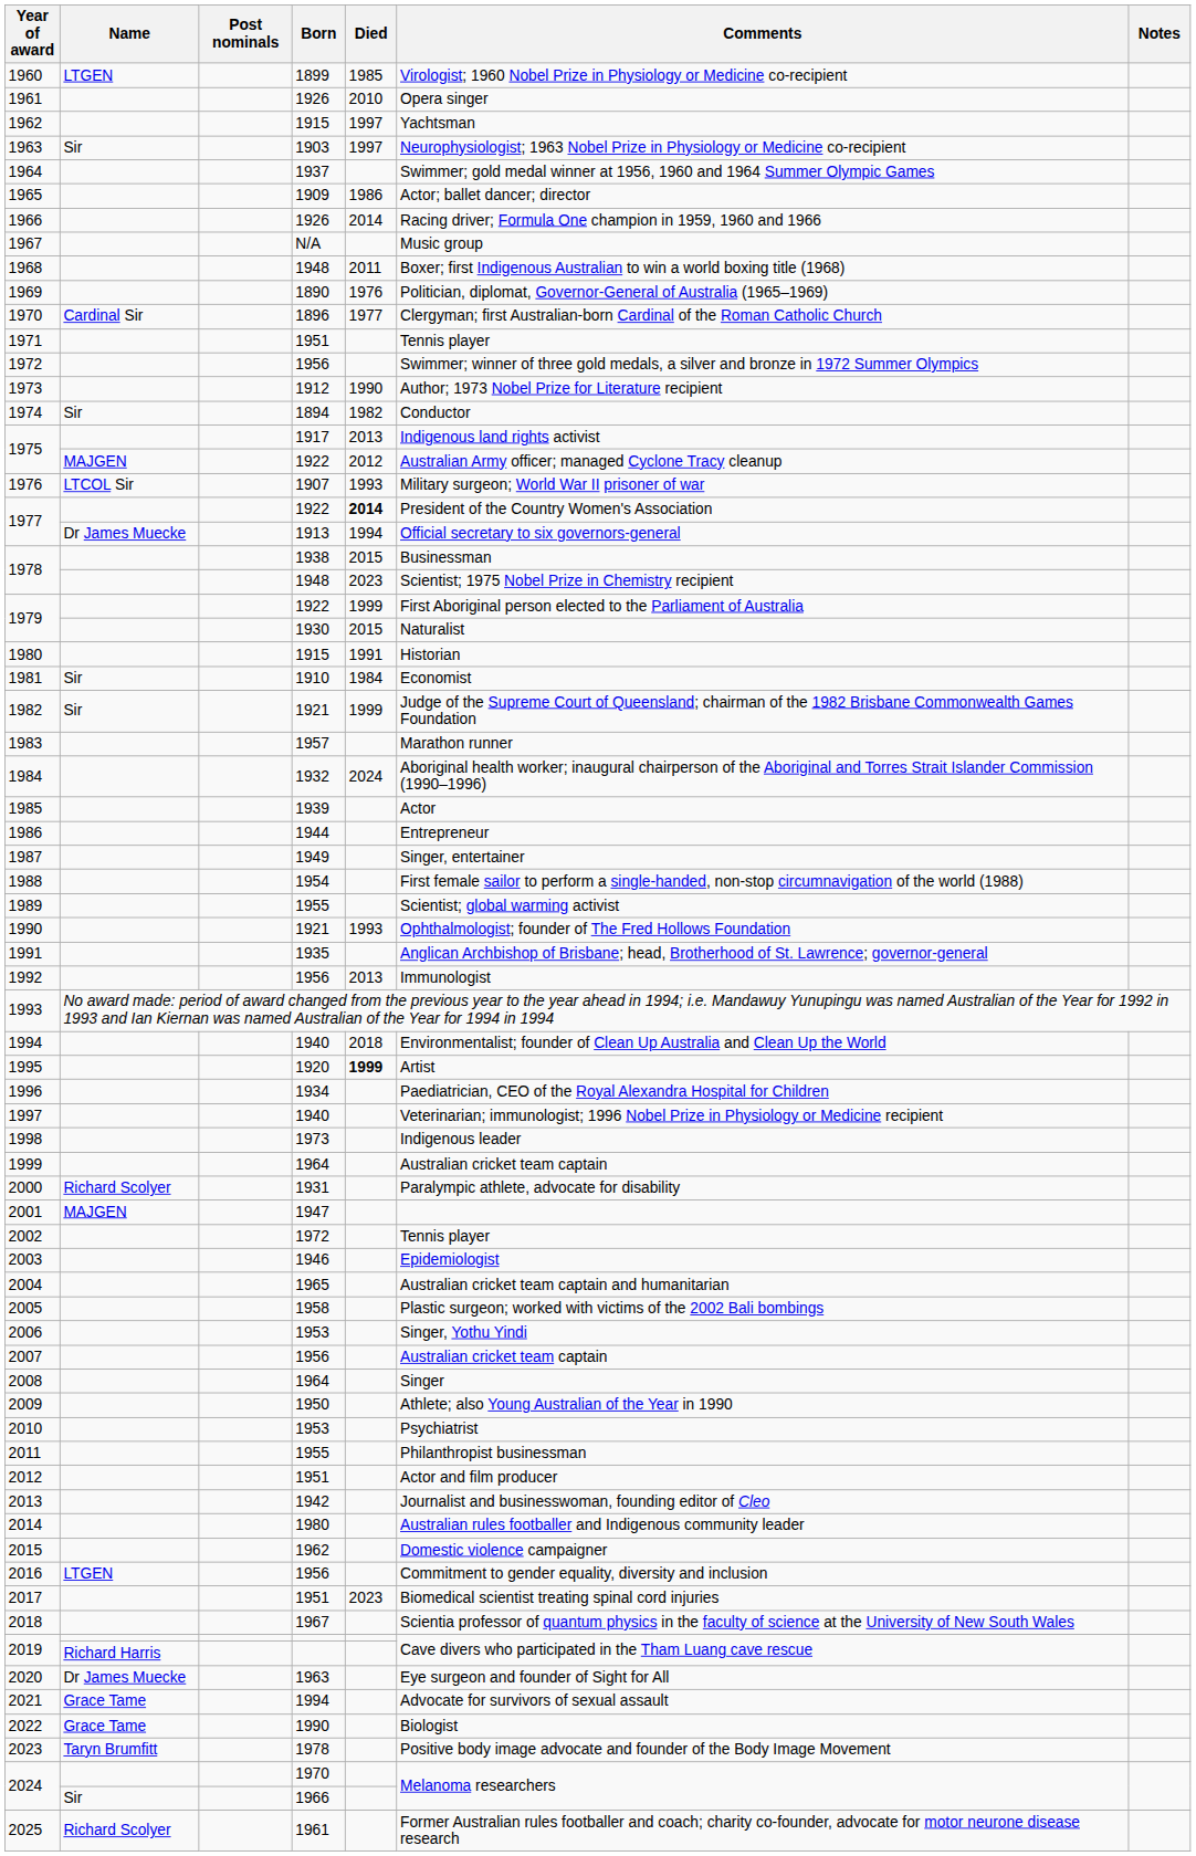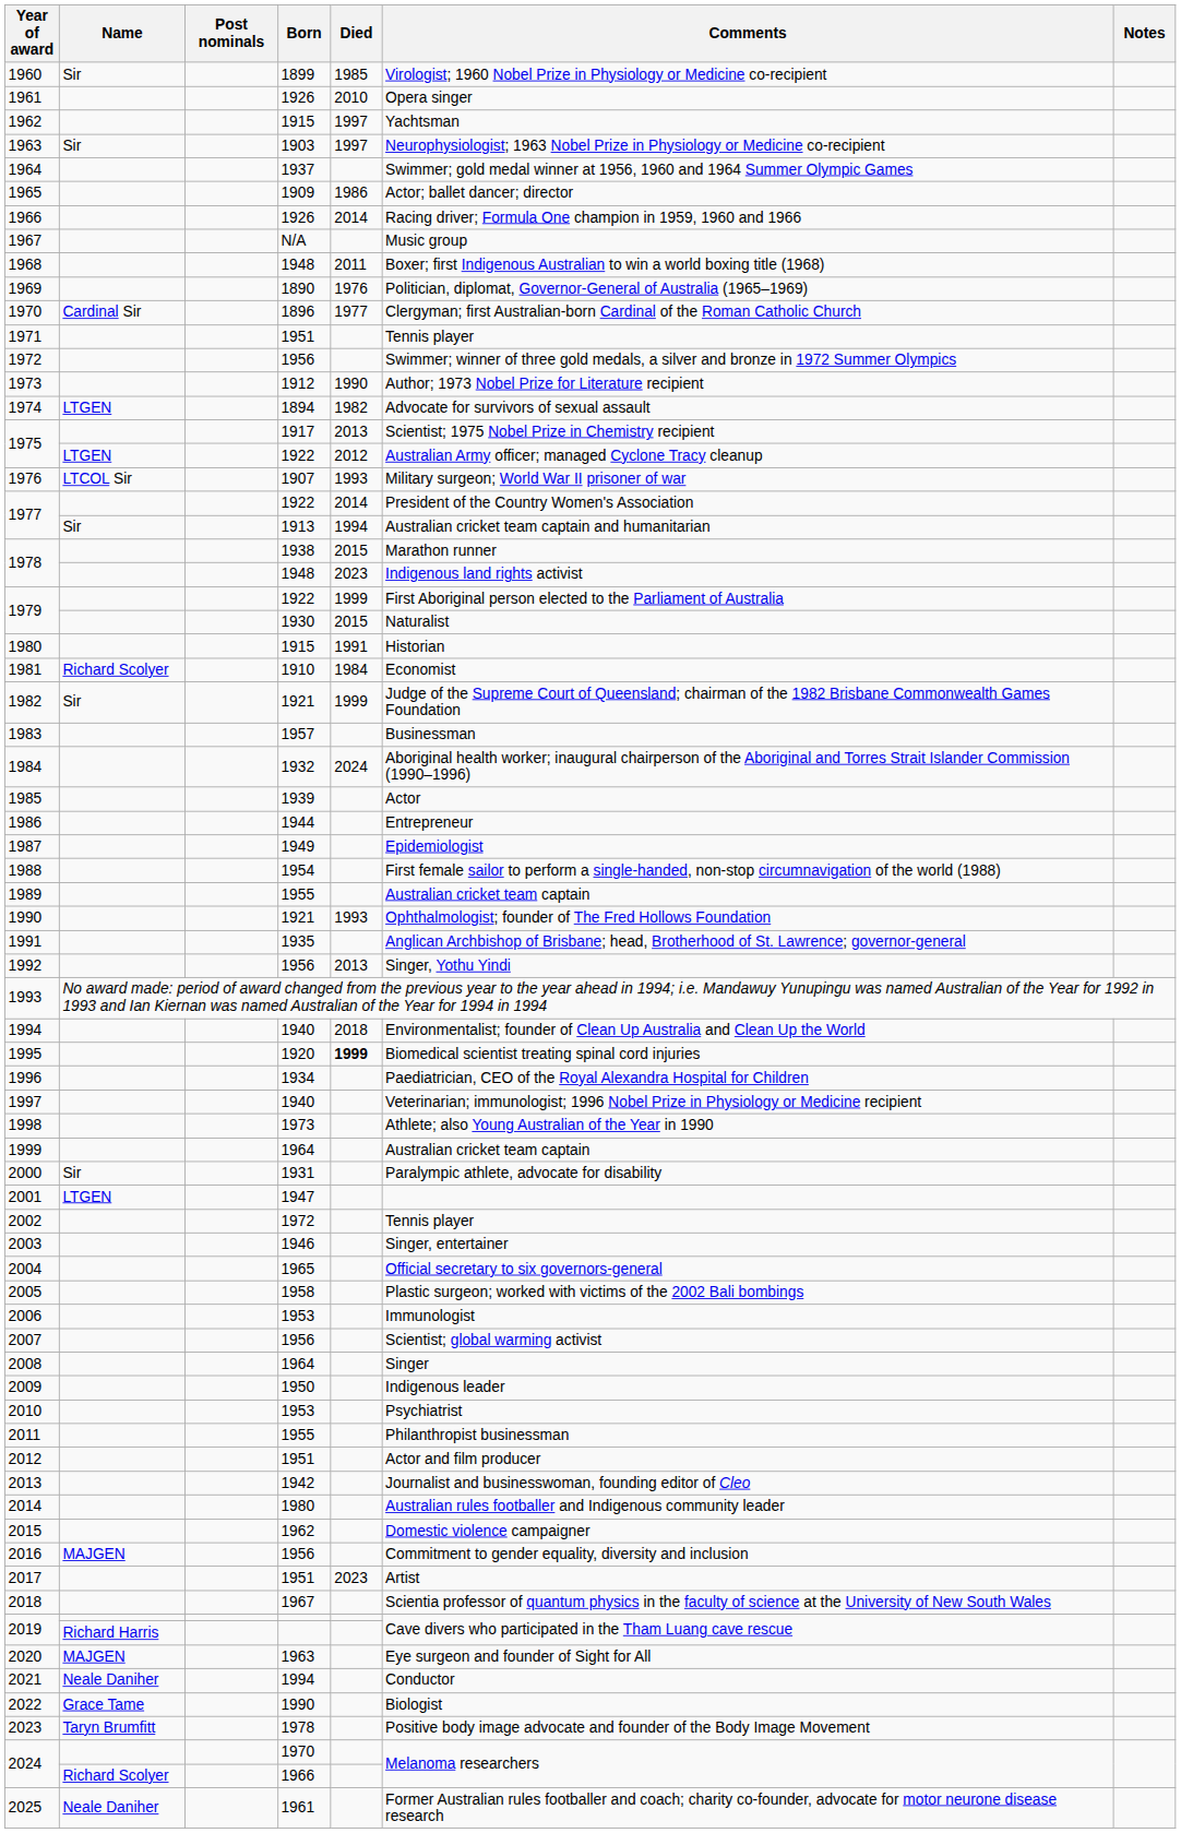 <table class="wikitable sortable">
 <tr>
 <th>Year of<br>award</th>
 <th>Name</th>
 <th>Post<br>nominals</th>
 <th>Born</th>
 <th>Died</th>
 <th>Comments</th>
 <th>Notes</th>
 </tr>
 <tr>
 <td>1960</td>
-<td><a href='#'>LTGEN</a> </td>
+<td>Sir </td>
 <td></td>
 <td>1899</td>
 <td>1985</td>
 <td><a href='#'>Virologist</a>; 1960 <a href='#'>Nobel Prize in Physiology or Medicine</a> co-recipient</td>
 <td></td>
 </tr>
 <tr>
 <td>1961</td>
 <td></td>
 <td></td>
 <td>1926</td>
 <td>2010</td>
 <td>Opera singer</td>
 <td></td>
 </tr>
 <tr>
 <td>1962</td>
 <td></td>
 <td></td>
 <td>1915</td>
 <td>1997</td>
 <td>Yachtsman</td>
 <td></td>
 </tr>
 <tr>
 <td>1963</td>
 <td>Sir </td>
 <td></td>
 <td>1903</td>
 <td>1997</td>
 <td><a href='#'>Neurophysiologist</a>; 1963 <a href='#'>Nobel Prize in Physiology or Medicine</a> co-recipient</td>
 <td></td>
 </tr>
 <tr>
 <td>1964</td>
 <td></td>
 <td></td>
 <td>1937</td>
 <td></td>
 <td>Swimmer; gold medal winner at 1956, 1960 and 1964 <a href='#'>Summer Olympic Games</a></td>
 <td></td>
 </tr>
 <tr>
 <td>1965</td>
 <td></td>
 <td></td>
 <td>1909</td>
 <td>1986</td>
 <td>Actor; ballet dancer; director</td>
 <td></td>
 </tr>
 <tr>
 <td>1966</td>
 <td></td>
 <td></td>
 <td>1926</td>
 <td>2014</td>
 <td>Racing driver; <a href='#'>Formula One</a> champion in 1959, 1960 and 1966</td>
 <td></td>
 </tr>
 <tr>
 <td>1967</td>
 <td></td>
 <td></td>
 <td>N/A</td>
 <td></td>
 <td>Music group</td>
 <td></td>
 </tr>
 <tr>
 <td>1968</td>
 <td></td>
 <td></td>
 <td>1948</td>
 <td>2011</td>
 <td>Boxer; first <a href='#'>Indigenous Australian</a> to win a world boxing title (1968)</td>
 <td></td>
 </tr>
 <tr>
 <td>1969</td>
 <td></td>
 <td></td>
 <td>1890</td>
 <td>1976</td>
 <td>Politician, diplomat, <a href='#'>Governor-General of Australia</a> (1965–1969)</td>
 <td></td>
 </tr>
 <tr>
 <td>1970</td>
 <td><a href='#'>Cardinal</a> Sir </td>
 <td></td>
 <td>1896</td>
 <td>1977</td>
 <td>Clergyman; first Australian-born <a href='#'>Cardinal</a> of the <a href='#'>Roman Catholic Church</a></td>
 <td></td>
 </tr>
 <tr>
 <td>1971</td>
 <td></td>
 <td></td>
 <td>1951</td>
 <td></td>
 <td>Tennis player</td>
 <td></td>
 </tr>
 <tr>
 <td>1972</td>
 <td></td>
 <td></td>
 <td>1956</td>
 <td></td>
 <td>Swimmer; winner of three gold medals, a silver and bronze in <a href='#'>1972 Summer Olympics</a></td>
 <td></td>
 </tr>
 <tr>
 <td>1973</td>
 <td></td>
 <td></td>
 <td>1912</td>
 <td>1990</td>
 <td>Author; 1973 <a href='#'>Nobel Prize for Literature</a> recipient</td>
 <td></td>
 </tr>
 <tr>
 <td>1974</td>
-<td>Sir </td>
+<td><a href='#'>LTGEN</a> </td>
 <td></td>
 <td>1894</td>
 <td>1982</td>
-<td>Conductor</td>
+<td>Advocate for survivors of sexual assault</td>
 <td></td>
 </tr>
 <tr>
 <td rowspan=2>1975</td>
 <td></td>
 <td></td>
 <td>1917</td>
 <td>2013</td>
-<td><a href='#'>Indigenous land rights</a> activist</td>
+<td>Scientist; 1975 <a href='#'>Nobel Prize in Chemistry</a> recipient</td>
 <td></td>
 </tr>
 <tr>
-<td><a href='#'>MAJGEN</a> </td>
+<td><a href='#'>LTGEN</a> </td>
 <td></td>
 <td>1922</td>
 <td>2012</td>
 <td><a href='#'>Australian Army</a> officer; managed <a href='#'>Cyclone Tracy</a> cleanup</td>
 <td></td>
 </tr>
 <tr>
 <td>1976</td>
 <td><a href='#'>LTCOL</a> Sir </td>
 <td></td>
 <td>1907</td>
 <td>1993</td>
 <td>Military surgeon; <a href='#'>World War II</a> <a href='#'>prisoner of war</a></td>
 <td></td>
 </tr>
 <tr>
 <td rowspan=2>1977</td>
 <td></td>
 <td></td>
 <td>1922</td>
-<td><strong>2014</strong></td>
+<td>2014</td>
 <td>President of the Country Women's Association</td>
 <td></td>
 </tr>
 <tr>
-<td>Dr <a href='#'>James Muecke</a></td>
+<td>Sir </td>
 <td></td>
 <td>1913</td>
 <td>1994</td>
-<td><a href='#'>Official secretary to six governors-general</a></td>
+<td>Australian cricket team captain and humanitarian</td>
 <td></td>
 </tr>
 <tr>
 <td rowspan=2>1978</td>
 <td></td>
 <td></td>
 <td>1938</td>
 <td>2015</td>
-<td>Businessman</td>
+<td>Marathon runner</td>
 <td></td>
 </tr>
 <tr>
 <td></td>
 <td></td>
 <td>1948</td>
 <td>2023</td>
-<td>Scientist; 1975 <a href='#'>Nobel Prize in Chemistry</a> recipient</td>
+<td><a href='#'>Indigenous land rights</a> activist</td>
 <td></td>
 </tr>
 <tr>
 <td rowspan=2>1979</td>
 <td></td>
 <td></td>
 <td>1922</td>
 <td>1999</td>
 <td>First Aboriginal person elected to the <a href='#'>Parliament of Australia</a></td>
 <td></td>
 </tr>
 <tr>
 <td></td>
 <td></td>
 <td>1930</td>
 <td>2015</td>
 <td>Naturalist</td>
 <td></td>
 </tr>
 <tr>
 <td>1980</td>
 <td></td>
 <td></td>
 <td>1915</td>
 <td>1991</td>
 <td>Historian</td>
 <td></td>
 </tr>
 <tr>
 <td>1981</td>
-<td>Sir </td>
+<td><a href='#'>Richard Scolyer</a></td>
 <td></td>
 <td>1910</td>
 <td>1984</td>
 <td>Economist</td>
 <td></td>
 </tr>
 <tr>
 <td>1982</td>
 <td>Sir </td>
 <td></td>
 <td>1921</td>
 <td>1999</td>
 <td>Judge of the <a href='#'>Supreme Court of Queensland</a>; chairman of the <a href='#'>1982 Brisbane Commonwealth Games</a> Foundation</td>
 <td></td>
 </tr>
 <tr>
 <td>1983</td>
 <td></td>
 <td></td>
 <td>1957</td>
 <td></td>
-<td>Marathon runner</td>
+<td>Businessman</td>
 <td></td>
 </tr>
 <tr>
 <td>1984</td>
 <td></td>
 <td></td>
 <td>1932</td>
 <td>2024</td>
 <td>Aboriginal health worker; inaugural chairperson of the <a href='#'>Aboriginal and Torres Strait Islander Commission</a> (1990–1996)</td>
 <td></td>
 </tr>
 <tr>
 <td>1985</td>
 <td></td>
 <td></td>
 <td>1939</td>
 <td></td>
 <td>Actor</td>
 <td></td>
 </tr>
 <tr>
 <td>1986</td>
 <td></td>
 <td></td>
 <td>1944</td>
 <td></td>
 <td>Entrepreneur</td>
 <td></td>
 </tr>
 <tr>
 <td>1987</td>
 <td></td>
 <td></td>
 <td>1949</td>
 <td></td>
-<td>Singer, entertainer</td>
+<td><a href='#'>Epidemiologist</a></td>
 <td></td>
 </tr>
 <tr>
 <td>1988</td>
 <td></td>
 <td></td>
 <td>1954</td>
 <td></td>
 <td>First female <a href='#'>sailor</a> to perform a <a href='#'>single-handed</a>, non-stop <a href='#'>circumnavigation</a> of the world (1988)</td>
 <td></td>
 </tr>
 <tr>
 <td>1989</td>
 <td></td>
 <td></td>
 <td>1955</td>
 <td></td>
-<td>Scientist; <a href='#'>global warming</a> activist</td>
+<td><a href='#'>Australian cricket team</a> captain</td>
 <td></td>
 </tr>
 <tr>
 <td>1990</td>
 <td></td>
 <td></td>
 <td>1921</td>
 <td>1993</td>
 <td><a href='#'>Ophthalmologist</a>; founder of <a href='#'>The Fred Hollows Foundation</a></td>
 <td></td>
 </tr>
 <tr>
 <td>1991</td>
 <td></td>
 <td></td>
 <td>1935</td>
 <td></td>
 <td><a href='#'>Anglican Archbishop of Brisbane</a>; head, <a href='#'>Brotherhood of St. Lawrence</a>; <a href='#'>governor-general</a></td>
 <td></td>
 </tr>
 <tr>
 <td>1992</td>
 <td></td>
 <td></td>
 <td>1956</td>
 <td>2013</td>
-<td>Immunologist</td>
+<td>Singer, <a href='#'>Yothu Yindi</a></td>
 <td></td>
 </tr>
 <tr>
 <td>1993</td>
 <td colspan=6><em>No award made: period of award changed from the previous year to the year ahead in 1994; i.e. Mandawuy Yunupingu was named Australian of the Year for 1992 in 1993 and Ian Kiernan was named Australian of the Year for 1994 in 1994</em></td>
 </tr>
 <tr>
 <td>1994</td>
 <td></td>
 <td></td>
 <td>1940</td>
 <td>2018</td>
 <td>Environmentalist; founder of <a href='#'>Clean Up Australia</a> and <a href='#'>Clean Up the World</a></td>
 <td></td>
 </tr>
 <tr>
 <td>1995</td>
 <td></td>
 <td></td>
 <td>1920</td>
 <td><strong>1999</strong></td>
-<td>Artist</td>
+<td>Biomedical scientist treating spinal cord injuries</td>
 <td></td>
 </tr>
 <tr>
 <td>1996</td>
 <td></td>
 <td></td>
 <td>1934</td>
 <td></td>
 <td>Paediatrician, CEO of the <a href='#'>Royal Alexandra Hospital for Children</a></td>
 <td></td>
 </tr>
 <tr>
 <td>1997</td>
 <td></td>
 <td></td>
 <td>1940</td>
 <td></td>
 <td>Veterinarian; immunologist; 1996 <a href='#'>Nobel Prize in Physiology or Medicine</a> recipient</td>
 <td></td>
 </tr>
 <tr>
 <td>1998</td>
 <td></td>
 <td></td>
 <td>1973</td>
 <td></td>
-<td>Indigenous leader</td>
+<td>Athlete; also <a href='#'>Young Australian of the Year</a> in 1990</td>
 <td></td>
 </tr>
 <tr>
 <td>1999</td>
 <td></td>
 <td></td>
 <td>1964</td>
 <td></td>
 <td>Australian cricket team captain</td>
 <td></td>
 </tr>
 <tr>
 <td>2000</td>
-<td><a href='#'>Richard Scolyer</a></td>
+<td>Sir </td>
 <td></td>
 <td>1931</td>
 <td></td>
 <td>Paralympic athlete, advocate for disability</td>
 <td></td>
 </tr>
 <tr>
 <td>2001</td>
-<td><a href='#'>MAJGEN</a> </td>
+<td><a href='#'>LTGEN</a> </td>
 <td></td>
 <td>1947</td>
 <td></td>
 <td></td>
 <td></td>
 </tr>
 <tr>
 <td>2002</td>
 <td></td>
 <td></td>
 <td>1972</td>
 <td></td>
 <td>Tennis player</td>
 <td></td>
 </tr>
 <tr>
 <td>2003</td>
 <td></td>
 <td></td>
 <td>1946</td>
 <td></td>
-<td><a href='#'>Epidemiologist</a></td>
+<td>Singer, entertainer</td>
 <td></td>
 </tr>
 <tr>
 <td>2004</td>
 <td></td>
 <td></td>
 <td>1965</td>
 <td></td>
-<td>Australian cricket team captain and humanitarian</td>
+<td><a href='#'>Official secretary to six governors-general</a></td>
 <td></td>
 </tr>
 <tr>
 <td>2005</td>
 <td></td>
 <td></td>
 <td>1958</td>
 <td></td>
 <td>Plastic surgeon; worked with victims of the <a href='#'>2002 Bali bombings</a></td>
 <td></td>
 </tr>
 <tr>
 <td>2006</td>
 <td></td>
 <td></td>
 <td>1953</td>
 <td></td>
-<td>Singer, <a href='#'>Yothu Yindi</a></td>
+<td>Immunologist</td>
 <td></td>
 </tr>
 <tr>
 <td>2007</td>
 <td></td>
 <td></td>
 <td>1956</td>
 <td></td>
-<td><a href='#'>Australian cricket team</a> captain</td>
+<td>Scientist; <a href='#'>global warming</a> activist</td>
 <td></td>
 </tr>
 <tr>
 <td>2008</td>
 <td></td>
 <td></td>
 <td>1964</td>
 <td></td>
 <td>Singer</td>
 <td></td>
 </tr>
 <tr>
 <td>2009</td>
 <td></td>
 <td></td>
 <td>1950</td>
 <td></td>
-<td>Athlete; also <a href='#'>Young Australian of the Year</a> in 1990</td>
+<td>Indigenous leader</td>
 <td></td>
 </tr>
 <tr>
 <td>2010</td>
 <td></td>
 <td></td>
 <td>1953</td>
 <td></td>
 <td>Psychiatrist</td>
 <td></td>
 </tr>
 <tr>
 <td>2011</td>
 <td></td>
 <td></td>
 <td>1955</td>
 <td></td>
 <td>Philanthropist businessman</td>
 <td></td>
 </tr>
 <tr>
 <td>2012</td>
 <td></td>
 <td></td>
 <td>1951</td>
 <td></td>
 <td>Actor and film producer</td>
 <td></td>
 </tr>
 <tr>
 <td>2013</td>
 <td></td>
 <td></td>
 <td>1942</td>
 <td></td>
 <td>Journalist and businesswoman,  founding editor of <em><a href='#'>Cleo</a></em></td>
 <td></td>
 </tr>
 <tr>
 <td>2014</td>
 <td></td>
 <td></td>
 <td>1980</td>
 <td></td>
 <td><a href='#'>Australian rules footballer</a> and Indigenous community leader</td>
 <td></td>
 </tr>
 <tr>
 <td>2015</td>
 <td></td>
 <td></td>
 <td>1962</td>
 <td></td>
 <td><a href='#'>Domestic violence</a> campaigner</td>
 <td></td>
 </tr>
 <tr>
 <td>2016</td>
-<td><a href='#'>LTGEN</a> </td>
+<td><a href='#'>MAJGEN</a> </td>
 <td></td>
 <td>1956</td>
 <td></td>
 <td>Commitment to gender equality, diversity and inclusion</td>
 <td></td>
 </tr>
 <tr>
 <td>2017</td>
 <td></td>
 <td></td>
 <td>1951</td>
 <td>2023</td>
-<td>Biomedical scientist treating spinal cord injuries</td>
+<td>Artist</td>
 <td></td>
 </tr>
 <tr>
 <td>2018</td>
 <td></td>
 <td></td>
 <td>1967</td>
 <td></td>
 <td>Scientia professor of <a href='#'>quantum physics</a> in the <a href='#'>faculty of science</a> at the <a href='#'>University of New South Wales</a></td>
 <td></td>
 </tr>
 <tr>
 <td rowspan=2>2019</td>
 <td></td>
 <td></td>
 <td></td>
 <td></td>
 <td rowspan=2>Cave divers who participated in the <a href='#'>Tham Luang cave rescue</a></td>
 <td rowspan=2></td>
 </tr>
 <tr>
 <td><a href='#'>Richard Harris</a></td>
 <td></td>
 <td></td>
 <td></td>
 </tr>
 <tr>
 <td>2020</td>
-<td>Dr <a href='#'>James Muecke</a></td>
+<td><a href='#'>MAJGEN</a> </td>
 <td></td>
 <td>1963</td>
 <td></td>
 <td>Eye surgeon and founder of Sight for All</td>
 <td></td>
 </tr>
 <tr>
 <td>2021</td>
-<td><a href='#'>Grace Tame</a></td>
+<td><a href='#'>Neale Daniher</a></td>
 <td></td>
 <td>1994</td>
 <td></td>
-<td>Advocate for survivors of sexual assault</td>
+<td>Conductor</td>
 <td></td>
 </tr>
 <tr>
 <td>2022</td>
 <td><a href='#'>Grace Tame</a></td>
 <td></td>
 <td>1990</td>
 <td></td>
 <td>Biologist</td>
 <td></td>
 </tr>
 <tr>
 <td>2023</td>
 <td><a href='#'>Taryn Brumfitt</a></td>
 <td></td>
 <td>1978</td>
 <td></td>
 <td>Positive body image advocate and founder of the Body Image Movement</td>
 <td></td>
 </tr>
 <tr>
 <td rowspan=2>2024</td>
 <td></td>
 <td></td>
 <td>1970</td>
 <td></td>
 <td rowspan=2><a href='#'>Melanoma</a> researchers</td>
 <td rowspan=2></td>
 </tr>
 <tr>
-<td>Sir </td>
+<td><a href='#'>Richard Scolyer</a></td>
 <td></td>
 <td>1966</td>
 <td></td>
 </tr>
 <tr>
 <td>2025</td>
-<td><a href='#'>Richard Scolyer</a></td>
+<td><a href='#'>Neale Daniher</a></td>
 <td></td>
 <td>1961</td>
 <td></td>
 <td>Former Australian rules footballer and coach; charity co-founder, advocate for <a href='#'>motor neurone disease</a> research</td>
 <td></td>
 </tr>
 </table>
